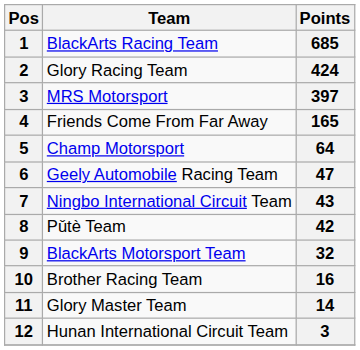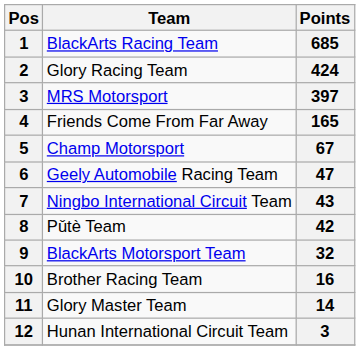 <table class="wikitable" style="font-size: 85%;">
 <tr>
 <th>Pos</th>
 <th>Team</th>
 <th>Points</th>
 </tr>
 <tr>
 <th>1</th>
 <td> <a href='#'>BlackArts Racing Team</a></td>
 <th>685</th>
 </tr>
 <tr>
 <th>2</th>
 <td> Glory Racing Team</td>
 <th>424</th>
 </tr>
 <tr>
 <th>3</th>
 <td> <a href='#'>MRS Motorsport</a></td>
 <th>397</th>
 </tr>
 <tr>
 <th>4</th>
 <td> Friends Come From Far Away</td>
 <th>165</th>
 </tr>
 <tr>
 <th>5</th>
 <td> <a href='#'>Champ Motorsport</a></td>
-<th>64</th>
+<th>67</th>
 </tr>
 <tr>
 <th>6</th>
 <td> <a href='#'>Geely Automobile</a> Racing Team</td>
 <th>47</th>
 </tr>
 <tr>
 <th>7</th>
 <td> <a href='#'>Ningbo International Circuit</a> Team</td>
 <th>43</th>
 </tr>
 <tr>
 <th>8</th>
 <td> Pǔtè Team</td>
 <th>42</th>
 </tr>
 <tr>
 <th>9</th>
 <td> <a href='#'>BlackArts Motorsport Team</a></td>
 <th>32</th>
 </tr>
 <tr>
 <th>10</th>
 <td> Brother Racing Team</td>
 <th>16</th>
 </tr>
 <tr>
 <th>11</th>
 <td> Glory Master Team</td>
 <th>14</th>
 </tr>
 <tr>
 <th>12</th>
 <td> Hunan International Circuit Team</td>
 <th>3</th>
 </tr>
 <tr>
 </tr>
 </table>
